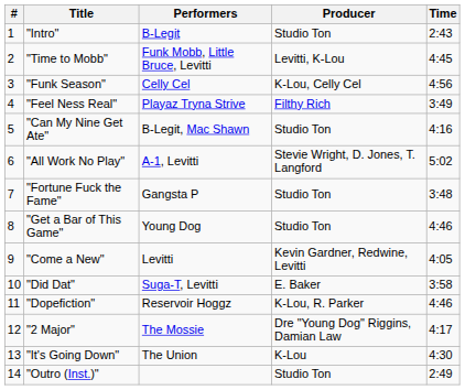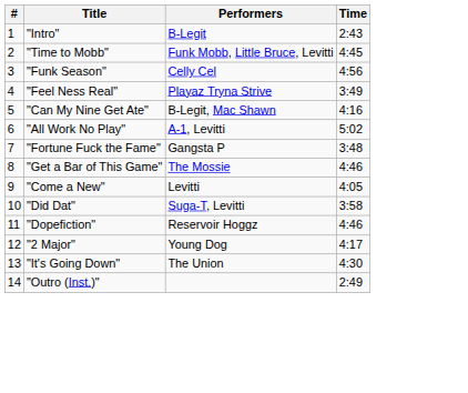 <table class="wikitable" border="1">
 <tr>
 <th>#</th>
 <th>Title</th>
 <th>Performers</th>
-<th>Producer</th>
 <th>Time</th>
 </tr>
 <tr>
 <td>1</td>
 <td>"Intro"</td>
 <td><a href='#'>B-Legit</a></td>
-<td>Studio Ton</td>
 <td>2:43</td>
 </tr>
 <tr>
 <td>2</td>
 <td>"Time to Mobb"</td>
 <td><a href='#'>Funk Mobb</a>, <a href='#'>Little Bruce</a>, Levitti</td>
-<td>Levitti, K-Lou</td>
 <td>4:45</td>
 </tr>
 <tr>
 <td>3</td>
 <td>"Funk Season"</td>
 <td><a href='#'>Celly Cel</a></td>
-<td>K-Lou, Celly Cel</td>
 <td>4:56</td>
 </tr>
 <tr>
 <td>4</td>
 <td>"Feel Ness Real"</td>
 <td><a href='#'>Playaz Tryna Strive</a></td>
-<td><a href='#'>Filthy Rich</a></td>
 <td>3:49</td>
 </tr>
 <tr>
 <td>5</td>
 <td>"Can My Nine Get Ate"</td>
 <td>B-Legit, <a href='#'>Mac Shawn</a></td>
-<td>Studio Ton</td>
 <td>4:16</td>
 </tr>
 <tr>
 <td>6</td>
 <td>"All Work No Play"</td>
 <td><a href='#'>A-1</a>, Levitti</td>
-<td>Stevie Wright, D. Jones, T. Langford</td>
 <td>5:02</td>
 </tr>
 <tr>
 <td>7</td>
 <td>"Fortune Fuck the Fame"</td>
 <td>Gangsta P</td>
-<td>Studio Ton</td>
 <td>3:48</td>
 </tr>
 <tr>
 <td>8</td>
 <td>"Get a Bar of This Game"</td>
-<td>Young Dog</td>
-<td>Studio Ton</td>
+<td><a href='#'>The Mossie</a></td>
 <td>4:46</td>
 </tr>
 <tr>
 <td>9</td>
 <td>"Come a New"</td>
 <td>Levitti</td>
-<td>Kevin Gardner, Redwine, Levitti</td>
 <td>4:05</td>
 </tr>
 <tr>
 <td>10</td>
 <td>"Did Dat"</td>
 <td><a href='#'>Suga-T</a>, Levitti</td>
-<td>E. Baker</td>
 <td>3:58</td>
 </tr>
 <tr>
 <td>11</td>
 <td>"Dopefiction"</td>
 <td>Reservoir Hoggz</td>
-<td>K-Lou, R. Parker</td>
 <td>4:46</td>
 </tr>
 <tr>
 <td>12</td>
 <td>"2 Major"</td>
-<td><a href='#'>The Mossie</a></td>
-<td>Dre "Young Dog" Riggins, Damian Law</td>
+<td>Young Dog</td>
 <td>4:17</td>
 </tr>
 <tr>
 <td>13</td>
 <td>"It's Going Down"</td>
 <td>The Union</td>
-<td>K-Lou</td>
 <td>4:30</td>
 </tr>
 <tr>
 <td>14</td>
 <td>"Outro (<a href='#'>Inst.</a>)"</td>
 <td></td>
-<td>Studio Ton</td>
 <td>2:49</td>
 </tr>
 </table>
